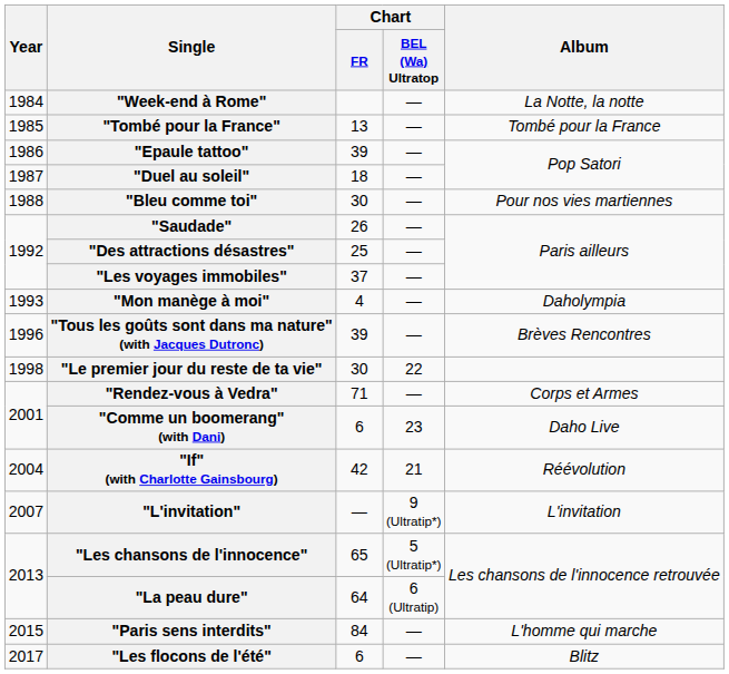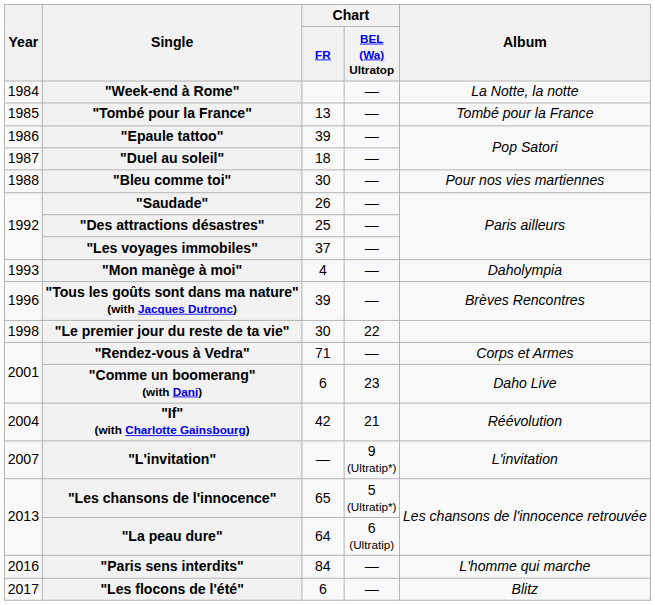 <table class="wikitable plainrowheaders" style="text-align:center">
 <tr>
 <th rowspan="2" align="center">Year</th>
 <th rowspan="2" align="center">Single</th>
 <th colspan="2" align="center">Chart</th>
 <th rowspan="2" align="center">Album</th>
 </tr>
 <tr>
 <th width="40"><small><a href='#'>FR</a><br></small></th>
 <th width="40"><small><a href='#'>BEL<br>(Wa)</a><br>Ultratop<br></small></th>
 </tr>
 <tr>
 <td>1984</td>
 <th scope="row">"Week-end à Rome"</th>
 <td></td>
 <td>—</td>
 <td><em>La Notte, la notte</em></td>
 </tr>
 <tr>
 <td>1985</td>
 <th scope="row">"Tombé pour la France"</th>
 <td>13</td>
 <td>—</td>
 <td><em>Tombé pour la France</em></td>
 </tr>
 <tr>
 <td>1986</td>
 <th scope="row">"Epaule tattoo"</th>
 <td>39</td>
 <td>—</td>
 <td rowspan="2"><em>Pop Satori</em></td>
 </tr>
 <tr>
 <td>1987</td>
 <th scope="row">"Duel au soleil"</th>
 <td>18</td>
 <td>—</td>
 </tr>
 <tr>
 <td>1988</td>
 <th scope="row">"Bleu comme toi"</th>
 <td>30</td>
 <td>—</td>
 <td><em>Pour nos vies martiennes</em></td>
 </tr>
 <tr>
 <td rowspan="3">1992</td>
 <th scope="row">"Saudade"</th>
 <td>26</td>
 <td>—</td>
 <td rowspan="3"><em>Paris ailleurs</em></td>
 </tr>
 <tr>
 <th scope="row">"Des attractions désastres"</th>
 <td>25</td>
 <td>—</td>
 </tr>
 <tr>
 <th scope="row">"Les voyages immobiles"</th>
 <td>37</td>
 <td>—</td>
 </tr>
 <tr>
 <td>1993</td>
 <th scope="row">"Mon manège à moi"</th>
 <td>4</td>
 <td>—</td>
 <td><em>Daholympia</em></td>
 </tr>
 <tr>
 <td>1996</td>
 <th scope="row">"Tous les goûts sont dans ma nature" <br><small>(with <a href='#'>Jacques Dutronc</a>)</small></th>
 <td>39</td>
 <td>—</td>
 <td><em>Brèves Rencontres</em></td>
 </tr>
 <tr>
 <td>1998</td>
 <th scope="row">"Le premier jour du reste de ta vie"</th>
 <td>30</td>
 <td>22</td>
 <td></td>
 </tr>
 <tr>
 <td rowspan="2">2001</td>
 <th scope="row">"Rendez-vous à Vedra"</th>
 <td>71</td>
 <td>—</td>
 <td><em>Corps et Armes</em></td>
 </tr>
 <tr>
 <th scope="row">"Comme un boomerang" <br><small>(with <a href='#'>Dani</a>)</small></th>
 <td>6</td>
 <td>23</td>
 <td><em>Daho Live</em></td>
 </tr>
 <tr>
 <td>2004</td>
 <th scope="row">"If" <br><small>(with <a href='#'>Charlotte Gainsbourg</a>)</small></th>
 <td>42</td>
 <td>21</td>
 <td><em>Réévolution</em></td>
 </tr>
 <tr>
 <td>2007</td>
 <th scope="row">"L'invitation"</th>
 <td>—</td>
 <td>9<br><small>(Ultratip*)</small></td>
 <td><em>L'invitation</em></td>
 </tr>
 <tr>
 <td rowspan="2">2013</td>
 <th scope="row">"Les chansons de l'innocence"</th>
 <td>65</td>
 <td>5<br><small>(Ultratip*)</small></td>
 <td rowspan="2"><em>Les chansons de l'innocence retrouvée</em></td>
 </tr>
 <tr>
 <th scope="row">"La peau dure"</th>
 <td>64</td>
 <td>6<br><small>(Ultratip)</small></td>
 </tr>
 <tr>
-<td>2015</td>
+<td>2016</td>
 <th scope="row">"Paris sens interdits"</th>
 <td>84</td>
 <td>—</td>
 <td><em>L'homme qui marche</em></td>
 </tr>
 <tr>
 <td>2017</td>
 <th scope="row">"Les flocons de l'été"</th>
 <td>6</td>
 <td>—</td>
 <td><em>Blitz</em></td>
 </tr>
 </table>
